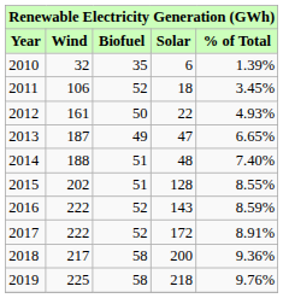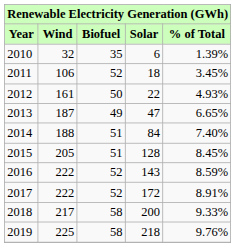 <table class="wikitable">
 <tr>
 <th colspan="5" align="center" style="background-color: #cfb;">Renewable Electricity Generation (GWh)</th>
 </tr>
 <tr>
 <th style="background-color: #cfb;">Year</th>
 <th style="background-color: #cfb;">Wind</th>
 <th style="background-color: #cfb;">Biofuel</th>
 <th style="background-color: #cfb;">Solar</th>
 <th style="background-color: #cfb;">% of Total</th>
 </tr>
 <tr --->
 <td align="left">2010</td>
 <td align="right">32</td>
 <td align="right">35</td>
 <td align="right">6</td>
 <td align="right">1.39%</td>
 </tr>
 <tr ---->
 <td align="left">2011</td>
 <td align="right">106</td>
 <td align="right">52</td>
 <td align="right">18</td>
 <td align="right">3.45%</td>
 </tr>
 <tr ---->
 <td align="left">2012</td>
 <td align="right">161</td>
 <td align="right">50</td>
 <td align="right">22</td>
 <td align="right">4.93%</td>
 </tr>
 <tr ---->
 <td align="left">2013</td>
 <td align="right">187</td>
 <td align="right">49</td>
 <td align="right">47</td>
 <td align="right">6.65%</td>
 </tr>
 <tr ---->
 <td align="left">2014</td>
 <td align="right">188</td>
 <td align="right">51</td>
-<td align="right">48</td>
+<td align="right">84</td>
 <td align="right">7.40%</td>
 </tr>
 <tr ---->
 <td align="left">2015</td>
-<td align="right">202</td>
+<td align="right">205</td>
 <td align="right">51</td>
 <td align="right">128</td>
-<td align="right">8.55%</td>
+<td align="right">8.45%</td>
 </tr>
 <tr ---->
 <td align="left">2016</td>
 <td align="right">222</td>
 <td align="right">52</td>
 <td align="right">143</td>
 <td align="right">8.59%</td>
 </tr>
 <tr ---->
 <td align="left">2017</td>
 <td align="right">222</td>
 <td align="right">52</td>
 <td align="right">172</td>
 <td align="right">8.91%</td>
 </tr>
 <tr ---->
 <td align="left">2018</td>
 <td align="right">217</td>
 <td align="right">58</td>
 <td align="right">200</td>
-<td align="right">9.36%</td>
+<td align="right">9.33%</td>
 </tr>
 <tr ---->
 <td align="left">2019</td>
 <td align="right">225</td>
 <td align="right">58</td>
 <td align="right">218</td>
 <td align="right">9.76%</td>
 </tr>
 <tr ---->
 </tr>
 </table>
